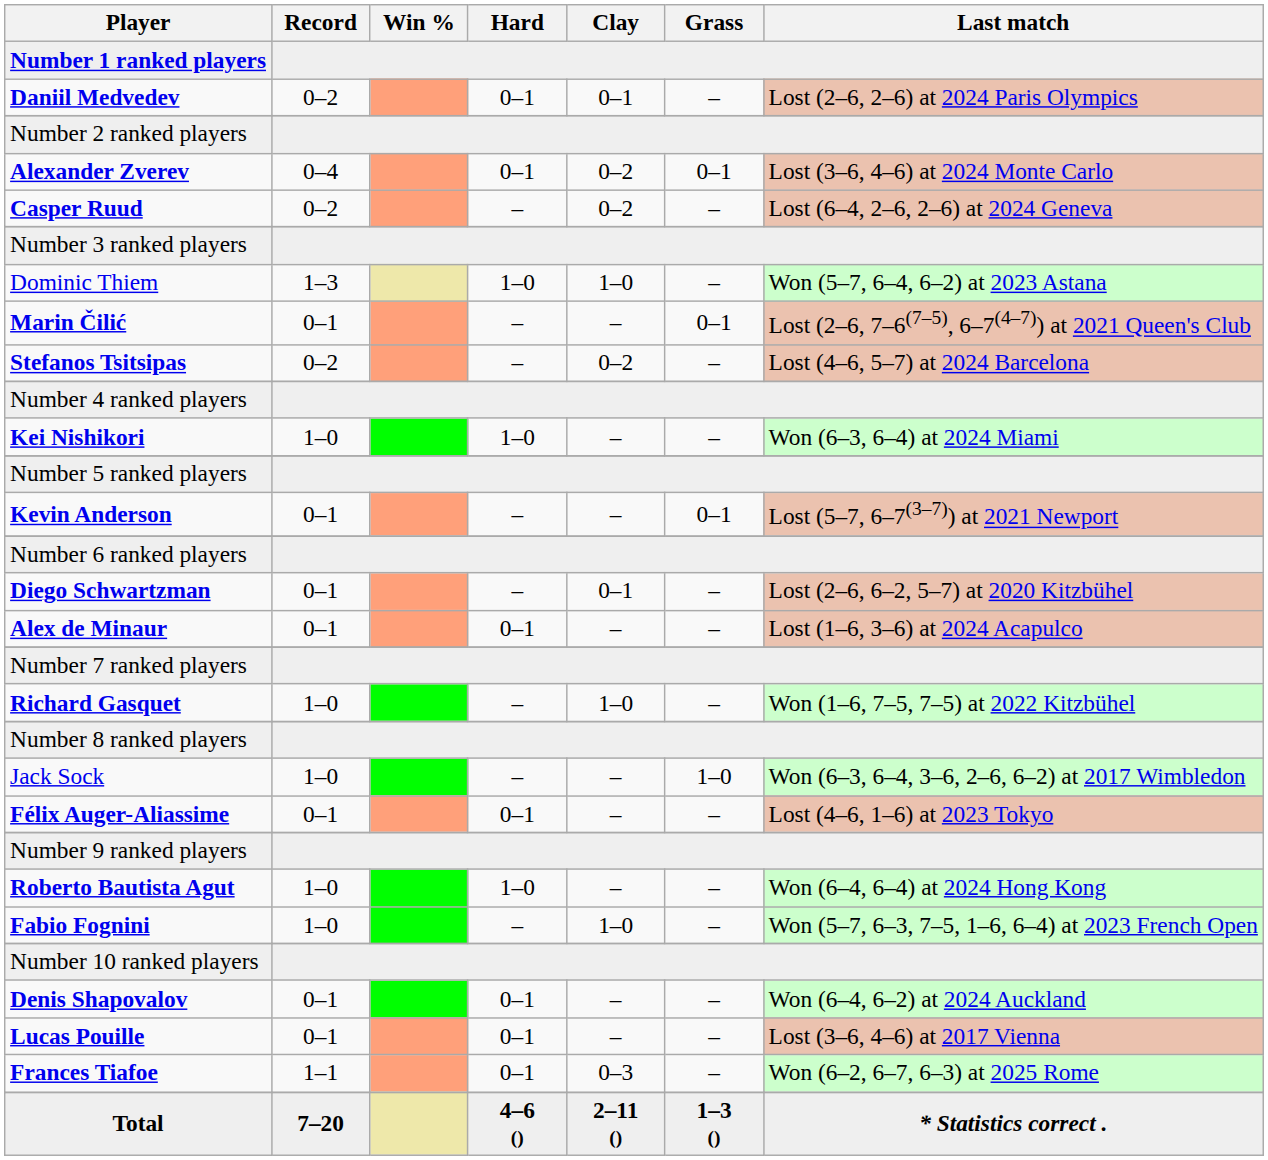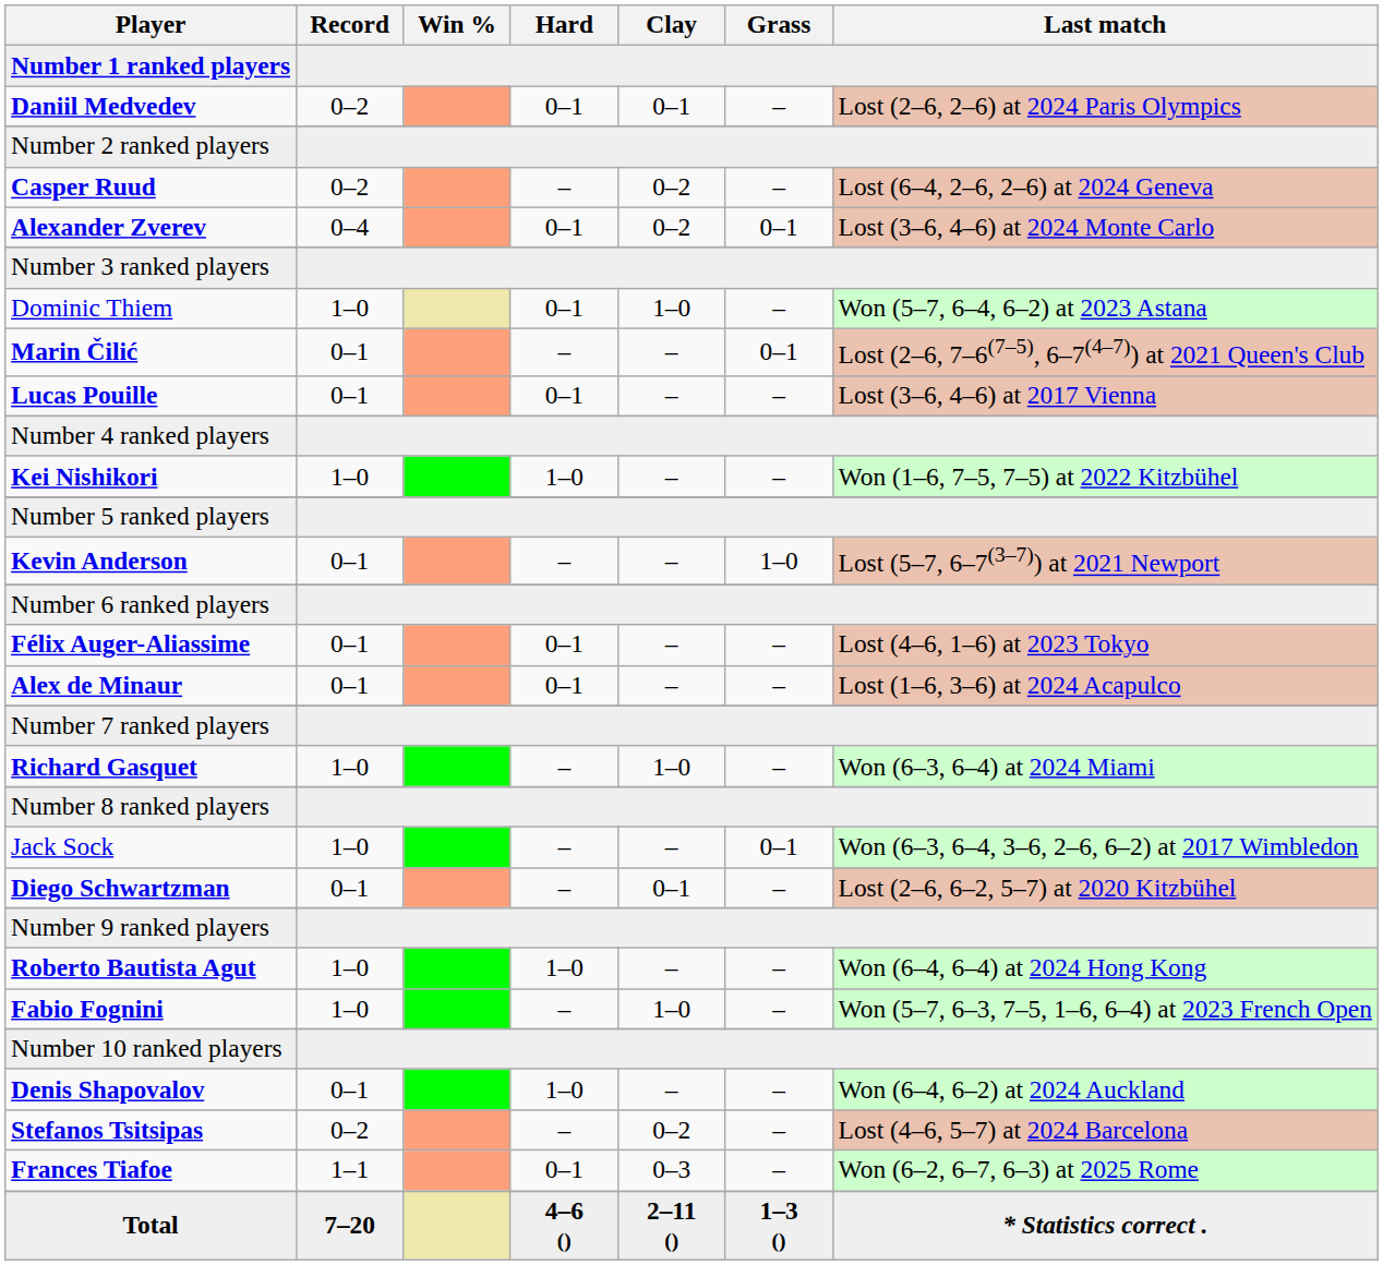 <table class="nowrap wikitable sortable" style=text-align:center>
 <tr>
 <th>Player</th>
 <th width=60>Record</th>
 <th width=60>Win %</th>
 <th width=60>Hard</th>
 <th width=60>Clay</th>
 <th width=60>Grass</th>
 <th>Last match</th>
 </tr>
 <tr style=background:#efefef>
 <td align=left><a href='#'><strong>Number 1 ranked players</strong></a></td>
 <td colspan="6"></td>
 </tr>
 <tr>
 <td align=left> <strong><a href='#'>Daniil Medvedev</a></strong></td>
 <td>0–2</td>
 <td bgcolor=ffa07a></td>
 <td>0–1</td>
 <td>0–1</td>
 <td>–</td>
 <td style=background:#ebc2af;text-align:left>Lost (2–6, 2–6) at <a href='#'>2024 Paris Olympics</a></td>
 </tr>
 <tr>
 </tr>
 <tr style=background:#efefef>
 <td align=left>Number 2 ranked players</td>
 <td colspan="6"></td>
 </tr>
 <tr>
+<td align=left> <strong><a href='#'>Casper Ruud</a></strong></td>
+<td>0–2</td>
+<td bgcolor=ffa07a></td>
+<td>–</td>
+<td>0–2</td>
+<td>–</td>
+<td style=background:#ebc2af;text-align:left>Lost (6–4, 2–6, 2–6) at <a href='#'>2024 Geneva</a></td>
+</tr>
+<tr>
 <td align=left> <strong><a href='#'>Alexander Zverev</a></strong></td>
 <td>0–4</td>
 <td bgcolor=ffa07a></td>
 <td>0–1</td>
 <td>0–2</td>
 <td>0–1</td>
 <td style=background:#ebc2af;text-align:left>Lost (3–6, 4–6) at <a href='#'>2024 Monte Carlo</a></td>
 </tr>
 <tr>
-<td align=left> <strong><a href='#'>Casper Ruud</a></strong></td>
-<td>0–2</td>
-<td bgcolor=ffa07a></td>
-<td>–</td>
-<td>0–2</td>
-<td>–</td>
-<td style=background:#ebc2af;text-align:left>Lost (6–4, 2–6, 2–6) at <a href='#'>2024 Geneva</a></td>
-</tr>
-<tr>
 </tr>
 <tr style=background:#efefef>
 <td align=left>Number 3 ranked players</td>
 <td colspan="6"></td>
 </tr>
 <tr>
 <td align=left> <a href='#'>Dominic Thiem</a></td>
-<td>1–3</td>
+<td>1–0</td>
 <td bgcolor=eee8aa></td>
-<td>1–0</td>
+<td>0–1</td>
 <td>1–0</td>
 <td>–</td>
 <td style=background:#cfc;text-align:left>Won (5–7, 6–4, 6–2) at <a href='#'>2023 Astana</a></td>
 </tr>
 <tr>
 <td align=left> <strong><a href='#'>Marin Čilić</a></strong></td>
 <td>0–1</td>
 <td bgcolor=ffa07a></td>
 <td>–</td>
 <td>–</td>
 <td>0–1</td>
 <td style=background:#ebc2af;text-align:left>Lost (2–6, 7–6<sup>(7–5)</sup>, 6–7<sup>(4–7)</sup>) at <a href='#'>2021 Queen's Club</a></td>
 </tr>
 <tr>
-<td align=left> <strong><a href='#'>Stefanos Tsitsipas</a></strong></td>
-<td>0–2</td>
+<td align=left> <strong><a href='#'>Lucas Pouille</a></strong></td>
+<td>0–1</td>
 <td bgcolor=ffa07a></td>
+<td>0–1</td>
 <td>–</td>
-<td>0–2</td>
 <td>–</td>
-<td style=background:#ebc2af;text-align:left>Lost (4–6, 5–7) at <a href='#'>2024 Barcelona</a></td>
+<td style=background:#ebc2af;text-align:left>Lost (3–6, 4–6) at <a href='#'>2017 Vienna</a></td>
 </tr>
 <tr>
 </tr>
 <tr style=background:#efefef>
 <td align=left>Number 4 ranked players</td>
 <td colspan="6"></td>
 </tr>
 <tr>
 <td align=left> <strong><a href='#'>Kei Nishikori</a></strong></td>
 <td>1–0</td>
 <td bgcolor=lime></td>
 <td>1–0</td>
 <td>–</td>
 <td>–</td>
-<td style=background:#cfc;text-align:left>Won (6–3, 6–4) at <a href='#'>2024 Miami</a></td>
+<td style=background:#cfc;text-align:left>Won (1–6, 7–5, 7–5) at <a href='#'>2022 Kitzbühel</a></td>
 </tr>
 <tr>
 </tr>
 <tr style=background:#efefef>
 <td align=left>Number 5 ranked players</td>
 <td colspan="6"></td>
 </tr>
 <tr>
 <td align=left> <strong><a href='#'>Kevin Anderson</a></strong></td>
 <td>0–1</td>
 <td bgcolor=ffa07a></td>
 <td>–</td>
 <td>–</td>
-<td>0–1</td>
+<td>1–0</td>
 <td style=background:#ebc2af;text-align:left>Lost (5–7, 6–7<sup>(3–7)</sup>) at <a href='#'>2021 Newport</a></td>
 </tr>
 <tr>
 </tr>
 <tr style=background:#efefef>
 <td align=left>Number 6 ranked players</td>
 <td colspan="6"></td>
 </tr>
 <tr>
-<td align=left> <strong><a href='#'>Diego Schwartzman</a></strong></td>
+<td align=left> <strong><a href='#'>Félix Auger-Aliassime</a></strong></td>
 <td>0–1</td>
 <td bgcolor=ffa07a></td>
-<td>–</td>
 <td>0–1</td>
 <td>–</td>
-<td style=background:#ebc2af;text-align:left>Lost (2–6, 6–2, 5–7) at <a href='#'>2020 Kitzbühel</a></td>
+<td>–</td>
+<td style=background:#ebc2af;text-align:left>Lost (4–6, 1–6) at <a href='#'>2023 Tokyo</a></td>
 </tr>
 <tr>
 <td align=left> <strong><a href='#'>Alex de Minaur</a></strong></td>
 <td>0–1</td>
 <td bgcolor=ffa07a></td>
 <td>0–1</td>
 <td>–</td>
 <td>–</td>
 <td style=background:#ebc2af;text-align:left>Lost (1–6, 3–6) at <a href='#'>2024 Acapulco</a></td>
 </tr>
 <tr>
 </tr>
 <tr style=background:#efefef>
 <td align=left>Number 7 ranked players</td>
 <td colspan="6"></td>
 </tr>
 <tr>
 <td align=left> <strong><a href='#'>Richard Gasquet</a></strong></td>
 <td>1–0</td>
 <td bgcolor=lime></td>
 <td>–</td>
 <td>1–0</td>
 <td>–</td>
-<td style=background:#cfc;text-align:left>Won (1–6, 7–5, 7–5) at <a href='#'>2022 Kitzbühel</a></td>
+<td style=background:#cfc;text-align:left>Won (6–3, 6–4) at <a href='#'>2024 Miami</a></td>
 </tr>
 <tr>
 </tr>
 <tr style=background:#efefef>
 <td align=left>Number 8 ranked players</td>
 <td colspan="6"></td>
 </tr>
 <tr>
 <td align=left> <a href='#'>Jack Sock</a></td>
 <td>1–0</td>
 <td bgcolor=lime></td>
 <td>–</td>
 <td>–</td>
-<td>1–0</td>
+<td>0–1</td>
 <td style=background:#cfc;text-align:left>Won (6–3, 6–4, 3–6, 2–6, 6–2) at <a href='#'>2017 Wimbledon</a></td>
 </tr>
 <tr>
-<td align=left> <strong><a href='#'>Félix Auger-Aliassime</a></strong></td>
+<td align=left> <strong><a href='#'>Diego Schwartzman</a></strong></td>
 <td>0–1</td>
 <td bgcolor=ffa07a></td>
+<td>–</td>
 <td>0–1</td>
 <td>–</td>
-<td>–</td>
-<td style=background:#ebc2af;text-align:left>Lost (4–6, 1–6) at <a href='#'>2023 Tokyo</a></td>
+<td style=background:#ebc2af;text-align:left>Lost (2–6, 6–2, 5–7) at <a href='#'>2020 Kitzbühel</a></td>
 </tr>
 <tr>
 </tr>
 <tr style=background:#efefef>
 <td align=left>Number 9 ranked players</td>
 <td colspan="6"></td>
 </tr>
 <tr>
 <td align=left> <strong><a href='#'>Roberto Bautista Agut</a></strong></td>
 <td>1–0</td>
 <td bgcolor=lime></td>
 <td>1–0</td>
 <td>–</td>
 <td>–</td>
 <td style=background:#cfc;text-align:left>Won (6–4, 6–4) at <a href='#'>2024 Hong Kong</a></td>
 </tr>
 <tr>
 <td align=left> <strong><a href='#'>Fabio Fognini</a></strong></td>
 <td>1–0</td>
 <td bgcolor=lime></td>
 <td>–</td>
 <td>1–0</td>
 <td>–</td>
 <td style=background:#cfc;text-align:left>Won (5–7, 6–3, 7–5, 1–6, 6–4) at <a href='#'>2023 French Open</a></td>
 </tr>
 <tr>
 </tr>
 <tr style=background:#efefef>
 <td align=left>Number 10 ranked players</td>
 <td colspan="6"></td>
 </tr>
 <tr>
 <td align=left> <strong><a href='#'>Denis Shapovalov</a></strong></td>
 <td>0–1</td>
 <td bgcolor=lime></td>
-<td>0–1</td>
+<td>1–0</td>
 <td>–</td>
 <td>–</td>
 <td style=background:#cfc;text-align:left>Won (6–4, 6–2) at <a href='#'>2024 Auckland</a></td>
 </tr>
 <tr>
-<td align=left> <strong><a href='#'>Lucas Pouille</a></strong></td>
-<td>0–1</td>
+<td align=left> <strong><a href='#'>Stefanos Tsitsipas</a></strong></td>
+<td>0–2</td>
 <td bgcolor=ffa07a></td>
-<td>0–1</td>
 <td>–</td>
+<td>0–2</td>
 <td>–</td>
-<td style=background:#ebc2af;text-align:left>Lost (3–6, 4–6) at <a href='#'>2017 Vienna</a></td>
+<td style=background:#ebc2af;text-align:left>Lost (4–6, 5–7) at <a href='#'>2024 Barcelona</a></td>
 </tr>
 <tr>
 <td align=left> <strong><a href='#'>Frances Tiafoe</a></strong></td>
 <td>1–1</td>
 <td bgcolor=ffa07a></td>
 <td>0–1</td>
 <td>0–3</td>
 <td>–</td>
 <td style=background:#cfc;text-align:left>Won (6–2, 6–7, 6–3) at <a href='#'>2025 Rome</a></td>
 </tr>
 <tr>
 </tr>
 <tr style="background:#EFEFEF;font-weight:bold;">
 <td>Total</td>
 <td>7–20</td>
 <td bgcolor=eee8aa></td>
 <td>4–6 <br> <small>()</small></td>
 <td>2–11 <br> <small>()</small></td>
 <td>1–3 <br> <small>()</small></td>
 <td><em>* Statistics correct .</em></td>
 </tr>
 </table>
